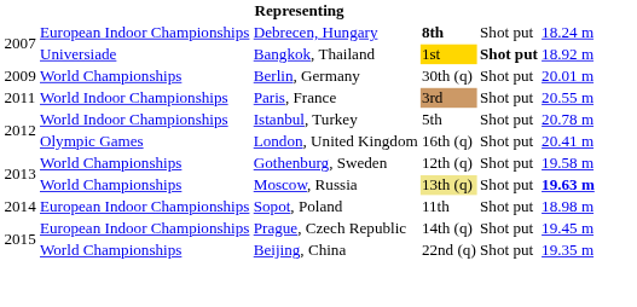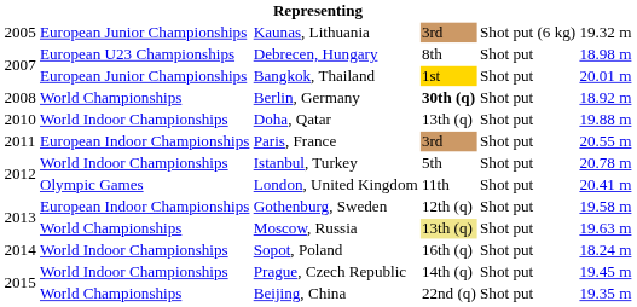 <table>
 <tr>
 <th colspan="6">Representing </th>
 </tr>
 <tr>
-<td rowspan=2>2007</td>
-<td><a href='#'>European Indoor Championships</a></td>
-<td><a href='#'>Debrecen, Hungary</a></td>
-<td><strong>8th</strong></td>
-<td>Shot put</td>
-<td><a href='#'>18.24 m</a></td>
+<td>2005</td>
+<td><a href='#'>European Junior Championships</a></td>
+<td><a href='#'>Kaunas</a>, Lithuania</td>
+<td bgcolor="cc9966">3rd</td>
+<td>Shot put (6 kg)</td>
+<td>19.32 m</td>
 </tr>
 <tr>
-<td><a href='#'>Universiade</a></td>
+<td rowspan=2>2007</td>
+<td><a href='#'>European U23 Championships</a></td>
+<td><a href='#'>Debrecen, Hungary</a></td>
+<td>8th</td>
+<td>Shot put</td>
+<td><a href='#'>18.98 m</a></td>
+</tr>
+<tr>
+<td><a href='#'>European Junior Championships</a></td>
 <td><a href='#'>Bangkok</a>, Thailand</td>
 <td bgcolor="gold">1st</td>
-<td><strong>Shot put</strong></td>
-<td><a href='#'>18.92 m</a></td>
-</tr>
-<tr>
-<td>2009</td>
-<td><a href='#'>World Championships</a></td>
-<td><a href='#'>Berlin</a>, Germany</td>
-<td>30th (q)</td>
 <td>Shot put</td>
 <td><a href='#'>20.01 m</a></td>
 </tr>
 <tr>
+<td>2008</td>
+<td><a href='#'>World Championships</a></td>
+<td><a href='#'>Berlin</a>, Germany</td>
+<td><strong>30th (q)</strong></td>
+<td>Shot put</td>
+<td><a href='#'>18.92 m</a></td>
+</tr>
+<tr>
+<td>2010</td>
+<td><a href='#'>World Indoor Championships</a></td>
+<td><a href='#'>Doha</a>, Qatar</td>
+<td>13th (q)</td>
+<td>Shot put</td>
+<td><a href='#'>19.88 m</a></td>
+</tr>
+<tr>
 <td>2011</td>
-<td><a href='#'>World Indoor Championships</a></td>
+<td><a href='#'>European Indoor Championships</a></td>
 <td><a href='#'>Paris</a>, France</td>
 <td bgcolor="cc9966">3rd</td>
 <td>Shot put</td>
 <td><a href='#'>20.55 m</a></td>
 </tr>
 <tr>
 <td rowspan=2>2012</td>
 <td><a href='#'>World Indoor Championships</a></td>
 <td><a href='#'>Istanbul</a>, Turkey</td>
 <td>5th</td>
 <td>Shot put</td>
 <td><a href='#'>20.78 m</a></td>
 </tr>
 <tr>
 <td><a href='#'>Olympic Games</a></td>
 <td><a href='#'>London</a>, United Kingdom</td>
-<td>16th (q)</td>
+<td>11th</td>
 <td>Shot put</td>
 <td><a href='#'>20.41 m</a></td>
 </tr>
 <tr>
 <td rowspan=2>2013</td>
-<td><a href='#'>World Championships</a></td>
+<td><a href='#'>European Indoor Championships</a></td>
 <td><a href='#'>Gothenburg</a>, Sweden</td>
 <td>12th (q)</td>
 <td>Shot put</td>
 <td><a href='#'>19.58 m</a></td>
 </tr>
 <tr>
 <td><a href='#'>World Championships</a></td>
 <td><a href='#'>Moscow</a>, Russia</td>
 <td style="background: khaki;">13th (q)</td>
 <td>Shot put</td>
-<td><strong><a href='#'>19.63 m</a></strong></td>
+<td><a href='#'>19.63 m</a></td>
 </tr>
 <tr>
 <td>2014</td>
-<td><a href='#'>European Indoor Championships</a></td>
+<td><a href='#'>World Indoor Championships</a></td>
 <td><a href='#'>Sopot</a>, Poland</td>
-<td>11th</td>
+<td>16th (q)</td>
 <td>Shot put</td>
-<td><a href='#'>18.98 m</a></td>
+<td><a href='#'>18.24 m</a></td>
 </tr>
 <tr>
 <td rowspan=2>2015</td>
-<td><a href='#'>European Indoor Championships</a></td>
+<td><a href='#'>World Indoor Championships</a></td>
 <td><a href='#'>Prague</a>, Czech Republic</td>
 <td>14th (q)</td>
 <td>Shot put</td>
 <td><a href='#'>19.45 m</a></td>
 </tr>
 <tr>
 <td><a href='#'>World Championships</a></td>
 <td><a href='#'>Beijing</a>, China</td>
 <td>22nd (q)</td>
 <td>Shot put</td>
 <td><a href='#'>19.35 m</a></td>
 </tr>
 </table>
